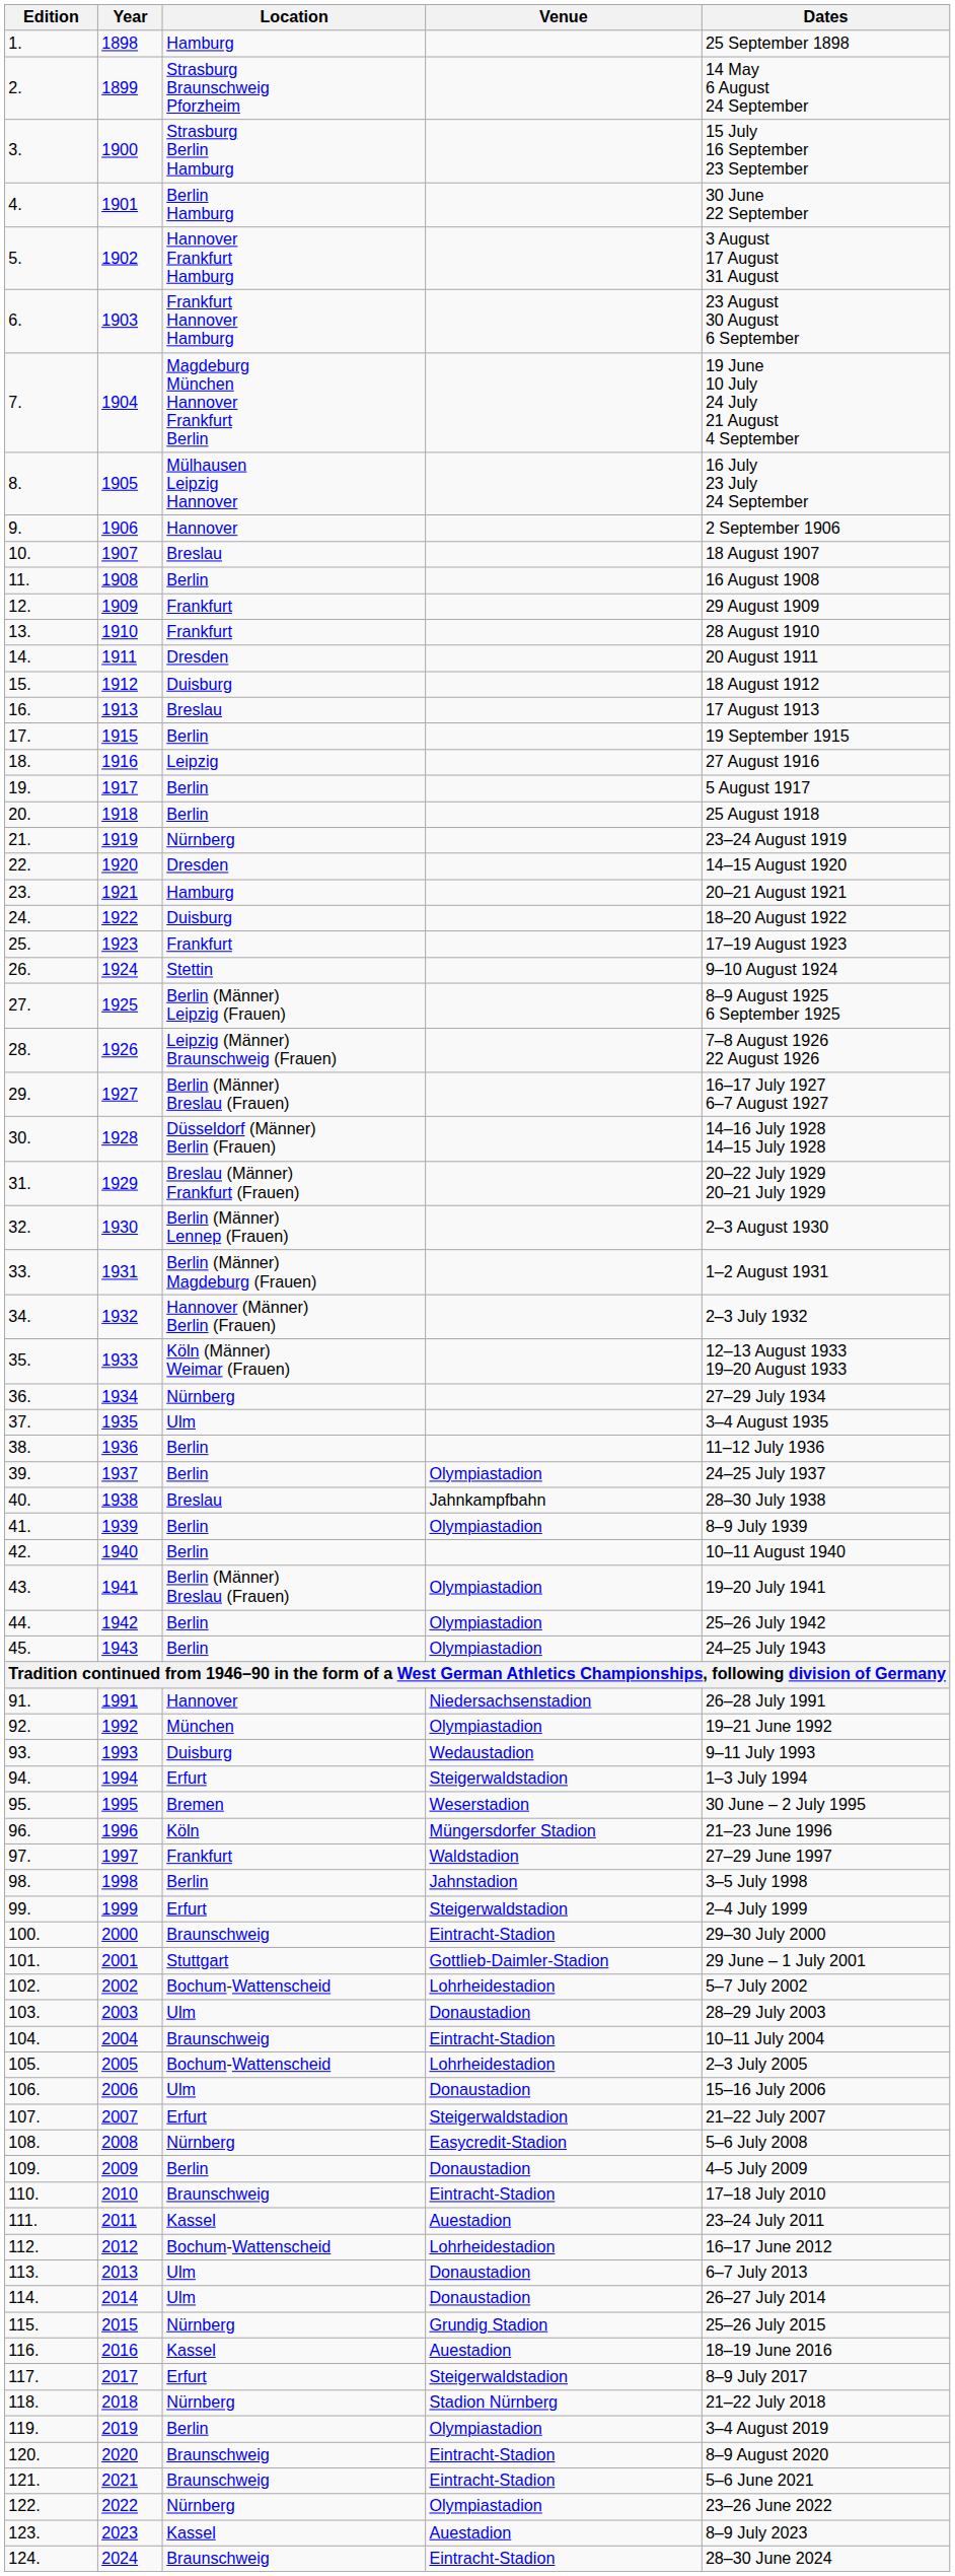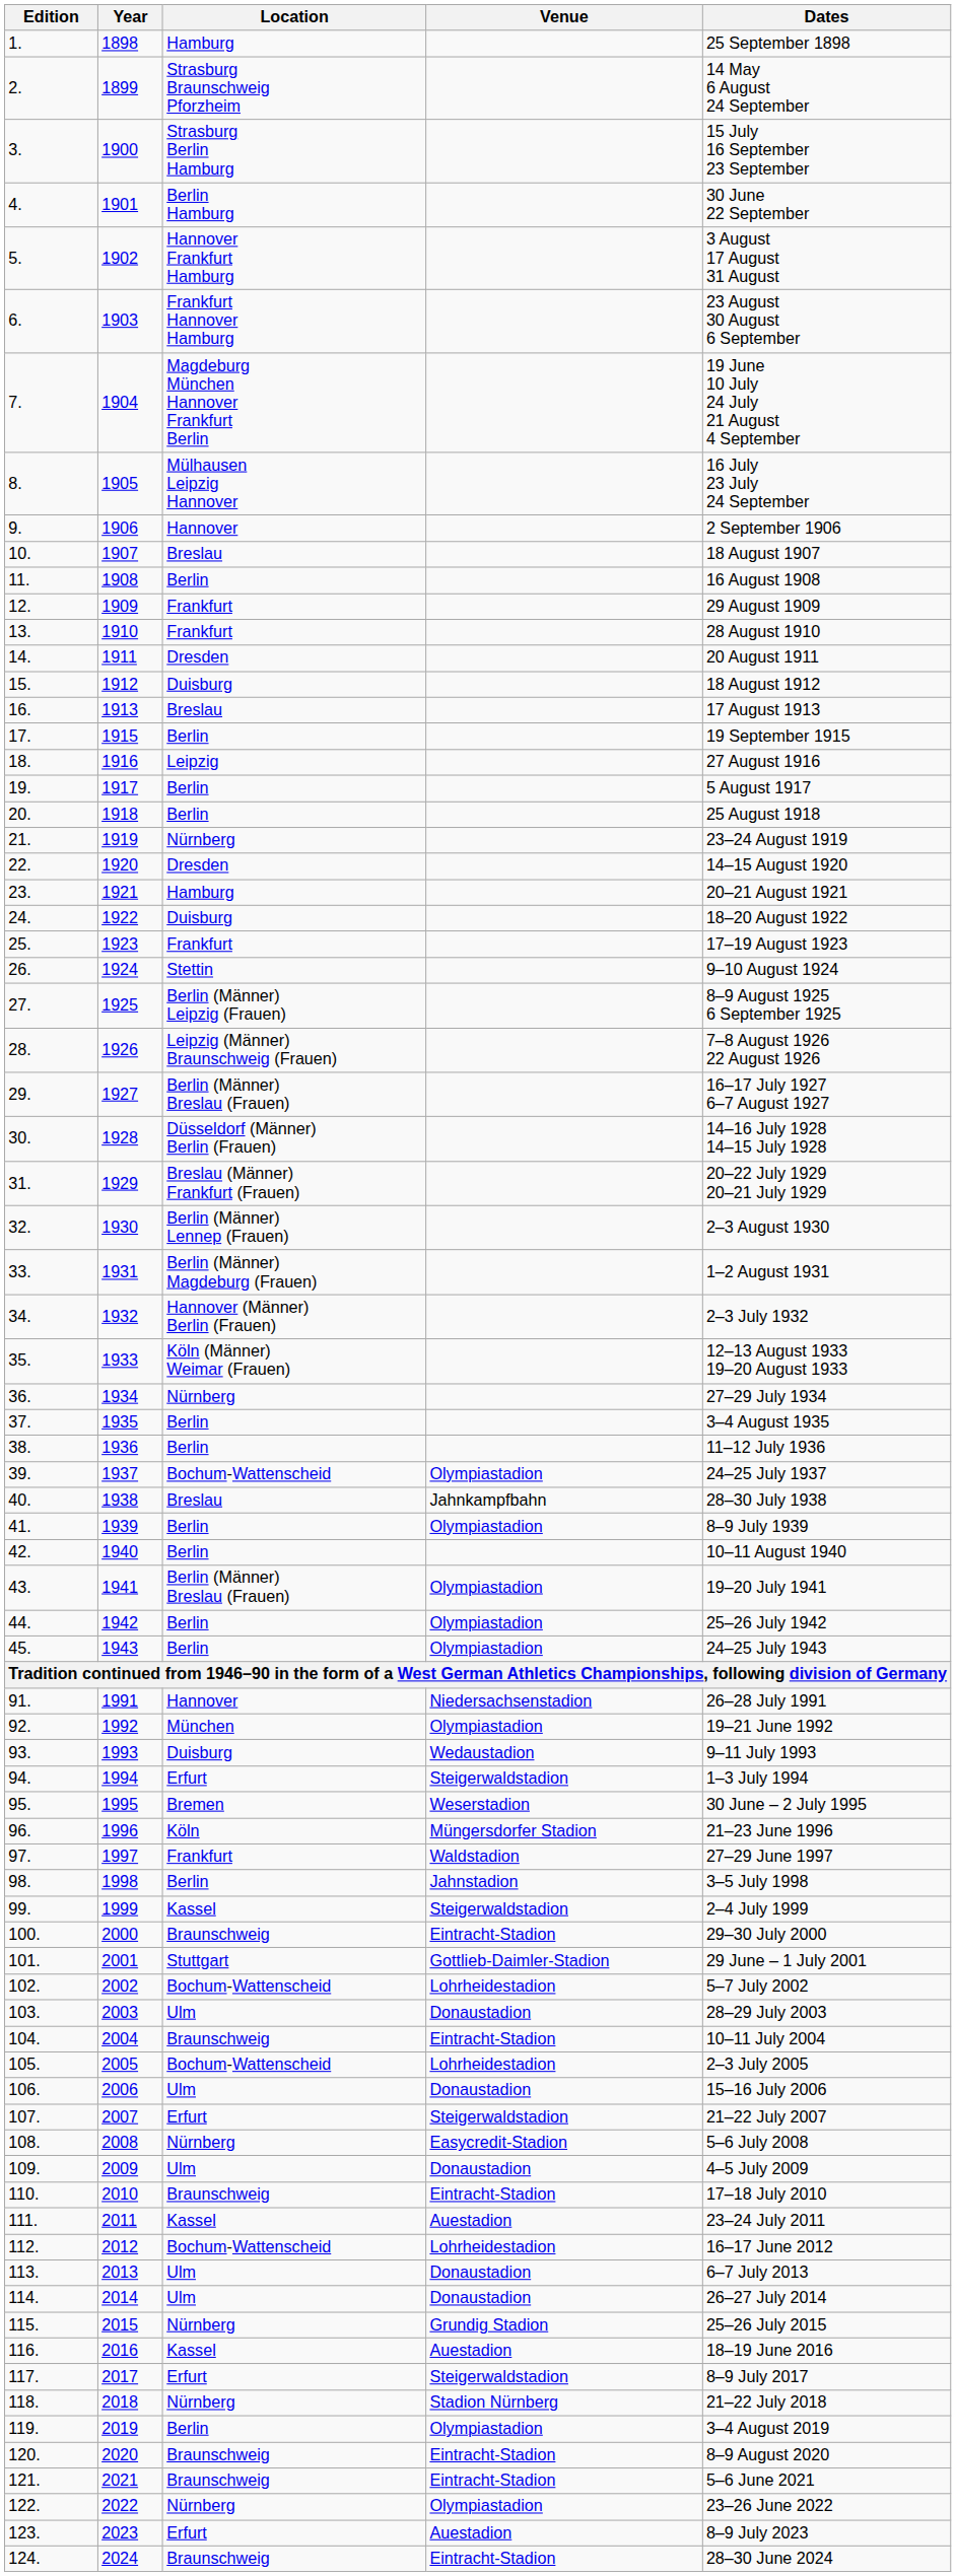 <table class="wikitable sortable">
 <tr>
 <th>Edition</th>
 <th>Year</th>
 <th>Location</th>
 <th>Venue</th>
 <th class="unsortable">Dates</th>
 </tr>
 <tr>
 <td>1.</td>
 <td><a href='#'>1898</a></td>
 <td><a href='#'>Hamburg</a></td>
 <td></td>
 <td>25 September 1898</td>
 </tr>
 <tr>
 <td>2.</td>
 <td><a href='#'>1899</a></td>
 <td><a href='#'>Strasburg</a><br><a href='#'>Braunschweig</a><br><a href='#'>Pforzheim</a></td>
 <td></td>
 <td>14 May<br>6 August<br>24 September</td>
 </tr>
 <tr>
 <td>3.</td>
 <td><a href='#'>1900</a></td>
 <td><a href='#'>Strasburg</a><br><a href='#'>Berlin</a><br><a href='#'>Hamburg</a></td>
 <td></td>
 <td>15 July<br>16 September<br>23 September</td>
 </tr>
 <tr>
 <td>4.</td>
 <td><a href='#'>1901</a></td>
 <td><a href='#'>Berlin</a><br><a href='#'>Hamburg</a></td>
 <td></td>
 <td>30 June<br>22 September</td>
 </tr>
 <tr>
 <td>5.</td>
 <td><a href='#'>1902</a></td>
 <td><a href='#'>Hannover</a><br><a href='#'>Frankfurt</a><br><a href='#'>Hamburg</a></td>
 <td></td>
 <td>3 August<br>17 August<br>31 August</td>
 </tr>
 <tr>
 <td>6.</td>
 <td><a href='#'>1903</a></td>
 <td><a href='#'>Frankfurt</a><br><a href='#'>Hannover</a><br><a href='#'>Hamburg</a></td>
 <td></td>
 <td>23 August<br>30 August<br>6 September</td>
 </tr>
 <tr>
 <td>7.</td>
 <td><a href='#'>1904</a></td>
 <td><a href='#'>Magdeburg</a><br><a href='#'>München</a><br><a href='#'>Hannover</a><br><a href='#'>Frankfurt</a><br><a href='#'>Berlin</a></td>
 <td></td>
 <td>19 June<br>10 July<br>24 July<br>21 August<br>4 September</td>
 </tr>
 <tr>
 <td>8.</td>
 <td><a href='#'>1905</a></td>
 <td><a href='#'>Mülhausen</a><br><a href='#'>Leipzig</a><br><a href='#'>Hannover</a></td>
 <td></td>
 <td>16 July<br>23 July<br>24 September</td>
 </tr>
 <tr>
 <td>9.</td>
 <td><a href='#'>1906</a></td>
 <td><a href='#'>Hannover</a></td>
 <td></td>
 <td>2 September 1906</td>
 </tr>
 <tr>
 <td>10.</td>
 <td><a href='#'>1907</a></td>
 <td><a href='#'>Breslau</a></td>
 <td></td>
 <td>18 August 1907</td>
 </tr>
 <tr>
 <td>11.</td>
 <td><a href='#'>1908</a></td>
 <td><a href='#'>Berlin</a></td>
 <td></td>
 <td>16 August 1908</td>
 </tr>
 <tr>
 <td>12.</td>
 <td><a href='#'>1909</a></td>
 <td><a href='#'>Frankfurt</a></td>
 <td></td>
 <td>29 August 1909</td>
 </tr>
 <tr>
 <td>13.</td>
 <td><a href='#'>1910</a></td>
 <td><a href='#'>Frankfurt</a></td>
 <td></td>
 <td>28 August 1910</td>
 </tr>
 <tr>
 <td>14.</td>
 <td><a href='#'>1911</a></td>
 <td><a href='#'>Dresden</a></td>
 <td></td>
 <td>20 August 1911</td>
 </tr>
 <tr>
 <td>15.</td>
 <td><a href='#'>1912</a></td>
 <td><a href='#'>Duisburg</a></td>
 <td></td>
 <td>18 August 1912</td>
 </tr>
 <tr>
 <td>16.</td>
 <td><a href='#'>1913</a></td>
 <td><a href='#'>Breslau</a></td>
 <td></td>
 <td>17 August 1913</td>
 </tr>
 <tr>
 <td>17.</td>
 <td><a href='#'>1915</a></td>
 <td><a href='#'>Berlin</a></td>
 <td></td>
 <td>19 September 1915</td>
 </tr>
 <tr>
 <td>18.</td>
 <td><a href='#'>1916</a></td>
 <td><a href='#'>Leipzig</a></td>
 <td></td>
 <td>27 August 1916</td>
 </tr>
 <tr>
 <td>19.</td>
 <td><a href='#'>1917</a></td>
 <td><a href='#'>Berlin</a></td>
 <td></td>
 <td>5 August 1917</td>
 </tr>
 <tr>
 <td>20.</td>
 <td><a href='#'>1918</a></td>
 <td><a href='#'>Berlin</a></td>
 <td></td>
 <td>25 August 1918</td>
 </tr>
 <tr>
 <td>21.</td>
 <td><a href='#'>1919</a></td>
 <td><a href='#'>Nürnberg</a></td>
 <td></td>
 <td>23–24 August 1919</td>
 </tr>
 <tr>
 <td>22.</td>
 <td><a href='#'>1920</a></td>
 <td><a href='#'>Dresden</a></td>
 <td></td>
 <td>14–15 August 1920</td>
 </tr>
 <tr>
 <td>23.</td>
 <td><a href='#'>1921</a></td>
 <td><a href='#'>Hamburg</a></td>
 <td></td>
 <td>20–21 August 1921</td>
 </tr>
 <tr>
 <td>24.</td>
 <td><a href='#'>1922</a></td>
 <td><a href='#'>Duisburg</a></td>
 <td></td>
 <td>18–20 August 1922</td>
 </tr>
 <tr>
 <td>25.</td>
 <td><a href='#'>1923</a></td>
 <td><a href='#'>Frankfurt</a></td>
 <td></td>
 <td>17–19 August 1923</td>
 </tr>
 <tr>
 <td>26.</td>
 <td><a href='#'>1924</a></td>
 <td><a href='#'>Stettin</a></td>
 <td></td>
 <td>9–10 August 1924</td>
 </tr>
 <tr>
 <td>27.</td>
 <td><a href='#'>1925</a></td>
 <td><a href='#'>Berlin</a> (Männer)<br><a href='#'>Leipzig</a> (Frauen)</td>
 <td></td>
 <td>8–9 August 1925<br>6 September 1925</td>
 </tr>
 <tr>
 <td>28.</td>
 <td><a href='#'>1926</a></td>
 <td><a href='#'>Leipzig</a> (Männer)<br><a href='#'>Braunschweig</a> (Frauen)</td>
 <td></td>
 <td>7–8 August 1926<br>22 August 1926</td>
 </tr>
 <tr>
 <td>29.</td>
 <td><a href='#'>1927</a></td>
 <td><a href='#'>Berlin</a> (Männer)<br><a href='#'>Breslau</a> (Frauen)</td>
 <td></td>
 <td>16–17 July 1927<br>6–7 August 1927</td>
 </tr>
 <tr>
 <td>30.</td>
 <td><a href='#'>1928</a></td>
 <td><a href='#'>Düsseldorf</a> (Männer)<br><a href='#'>Berlin</a> (Frauen)</td>
 <td></td>
 <td>14–16 July 1928<br>14–15 July 1928</td>
 </tr>
 <tr>
 <td>31.</td>
 <td><a href='#'>1929</a></td>
 <td><a href='#'>Breslau</a> (Männer)<br><a href='#'>Frankfurt</a> (Frauen)</td>
 <td></td>
 <td>20–22 July 1929<br>20–21 July 1929</td>
 </tr>
 <tr>
 <td>32.</td>
 <td><a href='#'>1930</a></td>
 <td><a href='#'>Berlin</a> (Männer)<br><a href='#'>Lennep</a> (Frauen)</td>
 <td></td>
 <td>2–3 August 1930</td>
 </tr>
 <tr>
 <td>33.</td>
 <td><a href='#'>1931</a></td>
 <td><a href='#'>Berlin</a> (Männer)<br><a href='#'>Magdeburg</a> (Frauen)</td>
 <td></td>
 <td>1–2 August 1931</td>
 </tr>
 <tr>
 <td>34.</td>
 <td><a href='#'>1932</a></td>
 <td><a href='#'>Hannover</a> (Männer)<br><a href='#'>Berlin</a> (Frauen)</td>
 <td></td>
 <td>2–3 July 1932</td>
 </tr>
 <tr>
 <td>35.</td>
 <td><a href='#'>1933</a></td>
 <td><a href='#'>Köln</a> (Männer)<br><a href='#'>Weimar</a> (Frauen)</td>
 <td></td>
 <td>12–13 August 1933<br>19–20 August 1933</td>
 </tr>
 <tr>
 <td>36.</td>
 <td><a href='#'>1934</a></td>
 <td><a href='#'>Nürnberg</a></td>
 <td></td>
 <td>27–29 July 1934</td>
 </tr>
 <tr>
 <td>37.</td>
 <td><a href='#'>1935</a></td>
-<td><a href='#'>Ulm</a></td>
+<td><a href='#'>Berlin</a></td>
 <td></td>
 <td>3–4 August 1935</td>
 </tr>
 <tr>
 <td>38.</td>
 <td><a href='#'>1936</a></td>
 <td><a href='#'>Berlin</a></td>
 <td></td>
 <td>11–12 July 1936</td>
 </tr>
 <tr>
 <td>39.</td>
 <td><a href='#'>1937</a></td>
-<td><a href='#'>Berlin</a></td>
+<td><a href='#'>Bochum</a>-<a href='#'>Wattenscheid</a></td>
 <td><a href='#'>Olympiastadion</a></td>
 <td>24–25 July 1937</td>
 </tr>
 <tr>
 <td>40.</td>
 <td><a href='#'>1938</a></td>
 <td><a href='#'>Breslau</a></td>
 <td>Jahnkampfbahn</td>
 <td>28–30 July 1938</td>
 </tr>
 <tr>
 <td>41.</td>
 <td><a href='#'>1939</a></td>
 <td><a href='#'>Berlin</a></td>
 <td><a href='#'>Olympiastadion</a></td>
 <td>8–9 July 1939</td>
 </tr>
 <tr>
 <td>42.</td>
 <td><a href='#'>1940</a></td>
 <td><a href='#'>Berlin</a></td>
 <td></td>
 <td>10–11 August 1940</td>
 </tr>
 <tr>
 <td>43.</td>
 <td><a href='#'>1941</a></td>
 <td><a href='#'>Berlin</a> (Männer)<br><a href='#'>Breslau</a> (Frauen)</td>
 <td><a href='#'>Olympiastadion</a></td>
 <td>19–20 July 1941</td>
 </tr>
 <tr>
 <td>44.</td>
 <td><a href='#'>1942</a></td>
 <td><a href='#'>Berlin</a></td>
 <td><a href='#'>Olympiastadion</a></td>
 <td>25–26 July 1942</td>
 </tr>
 <tr>
 <td>45.</td>
 <td><a href='#'>1943</a></td>
 <td><a href='#'>Berlin</a></td>
 <td><a href='#'>Olympiastadion</a></td>
 <td>24–25 July 1943</td>
 </tr>
 <tr>
 <th colspan=5>Tradition continued from 1946–90 in the form of a <a href='#'>West German Athletics Championships</a>, following <a href='#'>division of Germany</a></th>
 </tr>
 <tr>
 <td>91.</td>
 <td><a href='#'>1991</a></td>
 <td><a href='#'>Hannover</a></td>
 <td><a href='#'>Niedersachsenstadion</a></td>
 <td>26–28 July 1991</td>
 </tr>
 <tr>
 <td>92.</td>
 <td><a href='#'>1992</a></td>
 <td><a href='#'>München</a></td>
 <td><a href='#'>Olympiastadion</a></td>
 <td>19–21 June 1992</td>
 </tr>
 <tr>
 <td>93.</td>
 <td><a href='#'>1993</a></td>
 <td><a href='#'>Duisburg</a></td>
 <td><a href='#'>Wedaustadion</a></td>
 <td>9–11 July 1993</td>
 </tr>
 <tr>
 <td>94.</td>
 <td><a href='#'>1994</a></td>
 <td><a href='#'>Erfurt</a></td>
 <td><a href='#'>Steigerwaldstadion</a></td>
 <td>1–3 July 1994</td>
 </tr>
 <tr>
 <td>95.</td>
 <td><a href='#'>1995</a></td>
 <td><a href='#'>Bremen</a></td>
 <td><a href='#'>Weserstadion</a></td>
 <td>30 June – 2 July 1995</td>
 </tr>
 <tr>
 <td>96.</td>
 <td><a href='#'>1996</a></td>
 <td><a href='#'>Köln</a></td>
 <td><a href='#'>Müngersdorfer Stadion</a></td>
 <td>21–23 June 1996</td>
 </tr>
 <tr>
 <td>97.</td>
 <td><a href='#'>1997</a></td>
 <td><a href='#'>Frankfurt</a></td>
 <td><a href='#'>Waldstadion</a></td>
 <td>27–29 June 1997</td>
 </tr>
 <tr>
 <td>98.</td>
 <td><a href='#'>1998</a></td>
 <td><a href='#'>Berlin</a></td>
 <td><a href='#'>Jahnstadion</a></td>
 <td>3–5 July 1998</td>
 </tr>
 <tr>
 <td>99.</td>
 <td><a href='#'>1999</a></td>
-<td><a href='#'>Erfurt</a></td>
+<td><a href='#'>Kassel</a></td>
 <td><a href='#'>Steigerwaldstadion</a></td>
 <td>2–4 July 1999</td>
 </tr>
 <tr>
 <td>100.</td>
 <td><a href='#'>2000</a></td>
 <td><a href='#'>Braunschweig</a></td>
 <td><a href='#'>Eintracht-Stadion</a></td>
 <td>29–30 July 2000</td>
 </tr>
 <tr>
 <td>101.</td>
 <td><a href='#'>2001</a></td>
 <td><a href='#'>Stuttgart</a></td>
 <td><a href='#'>Gottlieb-Daimler-Stadion</a></td>
 <td>29 June – 1 July 2001</td>
 </tr>
 <tr>
 <td>102.</td>
 <td><a href='#'>2002</a></td>
 <td><a href='#'>Bochum</a>-<a href='#'>Wattenscheid</a></td>
 <td><a href='#'>Lohrheidestadion</a></td>
 <td>5–7 July 2002</td>
 </tr>
 <tr>
 <td>103.</td>
 <td><a href='#'>2003</a></td>
 <td><a href='#'>Ulm</a></td>
 <td><a href='#'>Donaustadion</a></td>
 <td>28–29 July 2003</td>
 </tr>
 <tr>
 <td>104.</td>
 <td><a href='#'>2004</a></td>
 <td><a href='#'>Braunschweig</a></td>
 <td><a href='#'>Eintracht-Stadion</a></td>
 <td>10–11 July 2004</td>
 </tr>
 <tr>
 <td>105.</td>
 <td><a href='#'>2005</a></td>
 <td><a href='#'>Bochum</a>-<a href='#'>Wattenscheid</a></td>
 <td><a href='#'>Lohrheidestadion</a></td>
 <td>2–3 July 2005</td>
 </tr>
 <tr>
 <td>106.</td>
 <td><a href='#'>2006</a></td>
 <td><a href='#'>Ulm</a></td>
 <td><a href='#'>Donaustadion</a></td>
 <td>15–16 July 2006</td>
 </tr>
 <tr>
 <td>107.</td>
 <td><a href='#'>2007</a></td>
 <td><a href='#'>Erfurt</a></td>
 <td><a href='#'>Steigerwaldstadion</a></td>
 <td>21–22 July 2007</td>
 </tr>
 <tr>
 <td>108.</td>
 <td><a href='#'>2008</a></td>
 <td><a href='#'>Nürnberg</a></td>
 <td><a href='#'>Easycredit-Stadion</a></td>
 <td>5–6 July 2008</td>
 </tr>
 <tr>
 <td>109.</td>
 <td><a href='#'>2009</a></td>
-<td><a href='#'>Berlin</a></td>
+<td><a href='#'>Ulm</a></td>
 <td><a href='#'>Donaustadion</a></td>
 <td>4–5 July 2009</td>
 </tr>
 <tr>
 <td>110.</td>
 <td><a href='#'>2010</a></td>
 <td><a href='#'>Braunschweig</a></td>
 <td><a href='#'>Eintracht-Stadion</a></td>
 <td>17–18 July 2010</td>
 </tr>
 <tr>
 <td>111.</td>
 <td><a href='#'>2011</a></td>
 <td><a href='#'>Kassel</a></td>
 <td><a href='#'>Auestadion</a></td>
 <td>23–24 July 2011</td>
 </tr>
 <tr>
 <td>112.</td>
 <td><a href='#'>2012</a></td>
 <td><a href='#'>Bochum</a>-<a href='#'>Wattenscheid</a></td>
 <td><a href='#'>Lohrheidestadion</a></td>
 <td>16–17 June 2012</td>
 </tr>
 <tr>
 <td>113.</td>
 <td><a href='#'>2013</a></td>
 <td><a href='#'>Ulm</a></td>
 <td><a href='#'>Donaustadion</a></td>
 <td>6–7 July 2013</td>
 </tr>
 <tr>
 <td>114.</td>
 <td><a href='#'>2014</a></td>
 <td><a href='#'>Ulm</a></td>
 <td><a href='#'>Donaustadion</a></td>
 <td>26–27 July 2014</td>
 </tr>
 <tr>
 <td>115.</td>
 <td><a href='#'>2015</a></td>
 <td><a href='#'>Nürnberg</a></td>
 <td><a href='#'>Grundig Stadion</a></td>
 <td>25–26 July 2015</td>
 </tr>
 <tr>
 <td>116.</td>
 <td><a href='#'>2016</a></td>
 <td><a href='#'>Kassel</a></td>
 <td><a href='#'>Auestadion</a></td>
 <td>18–19 June 2016</td>
 </tr>
 <tr>
 <td>117.</td>
 <td><a href='#'>2017</a></td>
 <td><a href='#'>Erfurt</a></td>
 <td><a href='#'>Steigerwaldstadion</a></td>
 <td>8–9 July 2017</td>
 </tr>
 <tr>
 <td>118.</td>
 <td><a href='#'>2018</a></td>
 <td><a href='#'>Nürnberg</a></td>
 <td><a href='#'>Stadion Nürnberg</a></td>
 <td>21–22 July 2018</td>
 </tr>
 <tr>
 <td>119.</td>
 <td><a href='#'>2019</a></td>
 <td><a href='#'>Berlin</a></td>
 <td><a href='#'>Olympiastadion</a></td>
 <td>3–4 August 2019</td>
 </tr>
 <tr>
 <td>120.</td>
 <td><a href='#'>2020</a></td>
 <td><a href='#'>Braunschweig</a></td>
 <td><a href='#'>Eintracht-Stadion</a></td>
 <td>8–9 August 2020</td>
 </tr>
 <tr>
 <td>121.</td>
 <td><a href='#'>2021</a></td>
 <td><a href='#'>Braunschweig</a></td>
 <td><a href='#'>Eintracht-Stadion</a></td>
 <td>5–6 June 2021</td>
 </tr>
 <tr>
 <td>122.</td>
 <td><a href='#'>2022</a></td>
 <td><a href='#'>Nürnberg</a></td>
 <td><a href='#'>Olympiastadion</a></td>
 <td>23–26 June 2022</td>
 </tr>
 <tr>
 <td>123.</td>
 <td><a href='#'>2023</a></td>
-<td><a href='#'>Kassel</a></td>
+<td><a href='#'>Erfurt</a></td>
 <td><a href='#'>Auestadion</a></td>
 <td>8–9 July 2023</td>
 </tr>
 <tr>
 <td>124.</td>
 <td><a href='#'>2024</a></td>
 <td><a href='#'>Braunschweig</a></td>
 <td><a href='#'>Eintracht-Stadion</a></td>
 <td>28–30 June 2024</td>
 </tr>
 </table>
